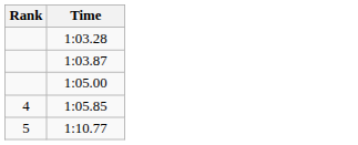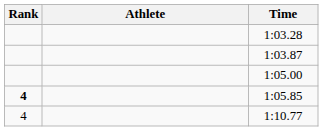 <table class=wikitable style="text-align:center">
 <tr>
 <th width=40>Rank</th>
+<th width=250>Athlete</th>
 <th width=80>Time</th>
 </tr>
 <tr>
 <td></td>
+<td align=left></td>
 <td>1:03.28</td>
 </tr>
 <tr>
 <td></td>
+<td align=left></td>
 <td>1:03.87</td>
 </tr>
 <tr>
 <td></td>
+<td align=left></td>
 <td>1:05.00</td>
 </tr>
 <tr>
-<td>4</td>
+<td><strong>4</strong></td>
+<td align=left></td>
 <td>1:05.85</td>
 </tr>
 <tr>
-<td>5</td>
+<td>4</td>
+<td align=left></td>
 <td>1:10.77</td>
 </tr>
 </table>
